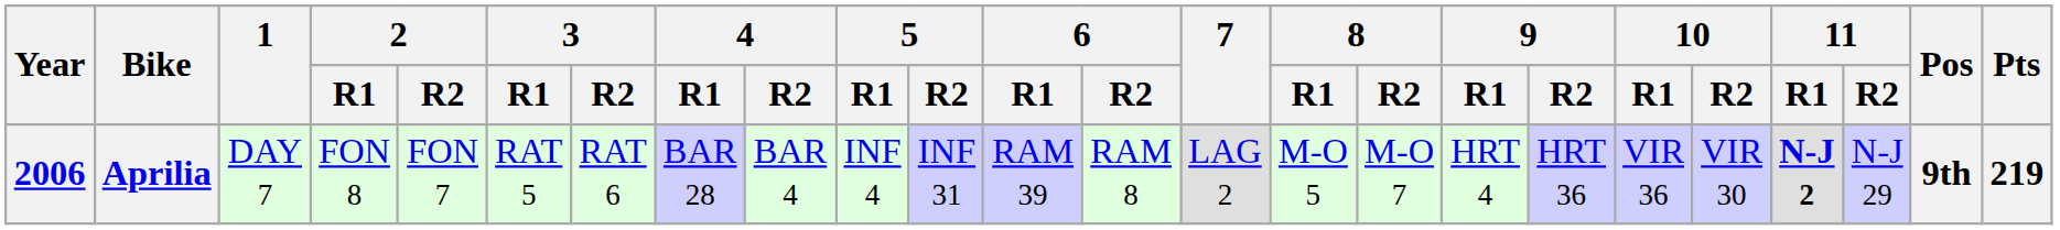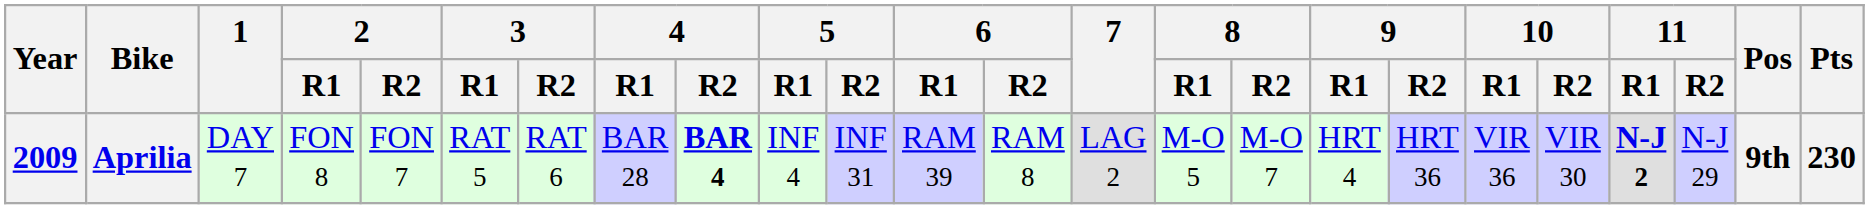 <table class="wikitable" style="text-align:center; font-size:90%">
 <tr>
 <th valign="middle" rowspan=2>Year</th>
 <th valign="middle" rowspan=2>Bike</th>
 <th valign="top" rowspan=2>1</th>
 <th colspan=2>2</th>
 <th colspan=2>3</th>
 <th colspan=2>4</th>
 <th colspan=2>5</th>
 <th colspan=2>6</th>
 <th valign="top" rowspan=2>7</th>
 <th colspan=2>8</th>
 <th colspan=2>9</th>
 <th colspan=2>10</th>
 <th colspan=2>11</th>
 <th valign="middle" rowspan=2>Pos</th>
 <th valign="middle" rowspan=2>Pts</th>
 </tr>
 <tr>
 <th>R1</th>
 <th>R2</th>
 <th>R1</th>
 <th>R2</th>
 <th>R1</th>
 <th>R2</th>
 <th>R1</th>
 <th>R2</th>
 <th>R1</th>
 <th>R2</th>
 <th>R1</th>
 <th>R2</th>
 <th>R1</th>
 <th>R2</th>
 <th>R1</th>
 <th>R2</th>
 <th>R1</th>
 <th>R2</th>
 </tr>
 <tr>
-<th><a href='#'>2006</a></th>
+<th><a href='#'>2009</a></th>
 <th><a href='#'>Aprilia</a></th>
 <td style="background:#DFFFDF;"><a href='#'>DAY</a><br><small>7</small></td>
 <td style="background:#DFFFDF;"><a href='#'>FON</a><br><small>8</small></td>
 <td style="background:#DFFFDF;"><a href='#'>FON</a><br><small>7</small></td>
 <td style="background:#DFFFDF;"><a href='#'>RAT</a><br><small>5</small></td>
 <td style="background:#DFFFDF;"><a href='#'>RAT</a><br><small>6</small></td>
 <td style="background:#CFCFFF;"><a href='#'>BAR</a><br><small>28</small></td>
-<td style="background:#DFFFDF;"><a href='#'>BAR</a><br><small>4</small></td>
+<td style="background:#DFFFDF;"><strong><a href='#'>BAR</a><br><small>4</small></strong></td>
 <td style="background:#DFFFDF;"><a href='#'>INF</a><br><small>4</small></td>
 <td style="background:#CFCFFF;"><a href='#'>INF</a><br><small>31</small></td>
 <td style="background:#CFCFFF;"><a href='#'>RAM</a><br><small>39</small></td>
 <td style="background:#DFFFDF;"><a href='#'>RAM</a><br><small>8</small></td>
 <td style="background:#DFDFDF;"><a href='#'>LAG</a><br><small>2</small></td>
 <td style="background:#DFFFDF;"><a href='#'>M-O</a><br><small>5</small></td>
 <td style="background:#DFFFDF;"><a href='#'>M-O</a><br><small>7</small></td>
 <td style="background:#DFFFDF;"><a href='#'>HRT</a><br><small>4</small></td>
 <td style="background:#CFCFFF;"><a href='#'>HRT</a><br><small>36</small></td>
 <td style="background:#CFCFFF;"><a href='#'>VIR</a><br><small>36</small></td>
 <td style="background:#CFCFFF;"><a href='#'>VIR</a><br><small>30</small></td>
 <td style="background:#DFDFDF;"><strong><a href='#'>N-J</a><br><small>2</small></strong></td>
 <td style="background:#CFCFFF;"><a href='#'>N-J</a><br><small>29</small></td>
 <th>9th</th>
-<th>219</th>
+<th>230</th>
 </tr>
 </table>
